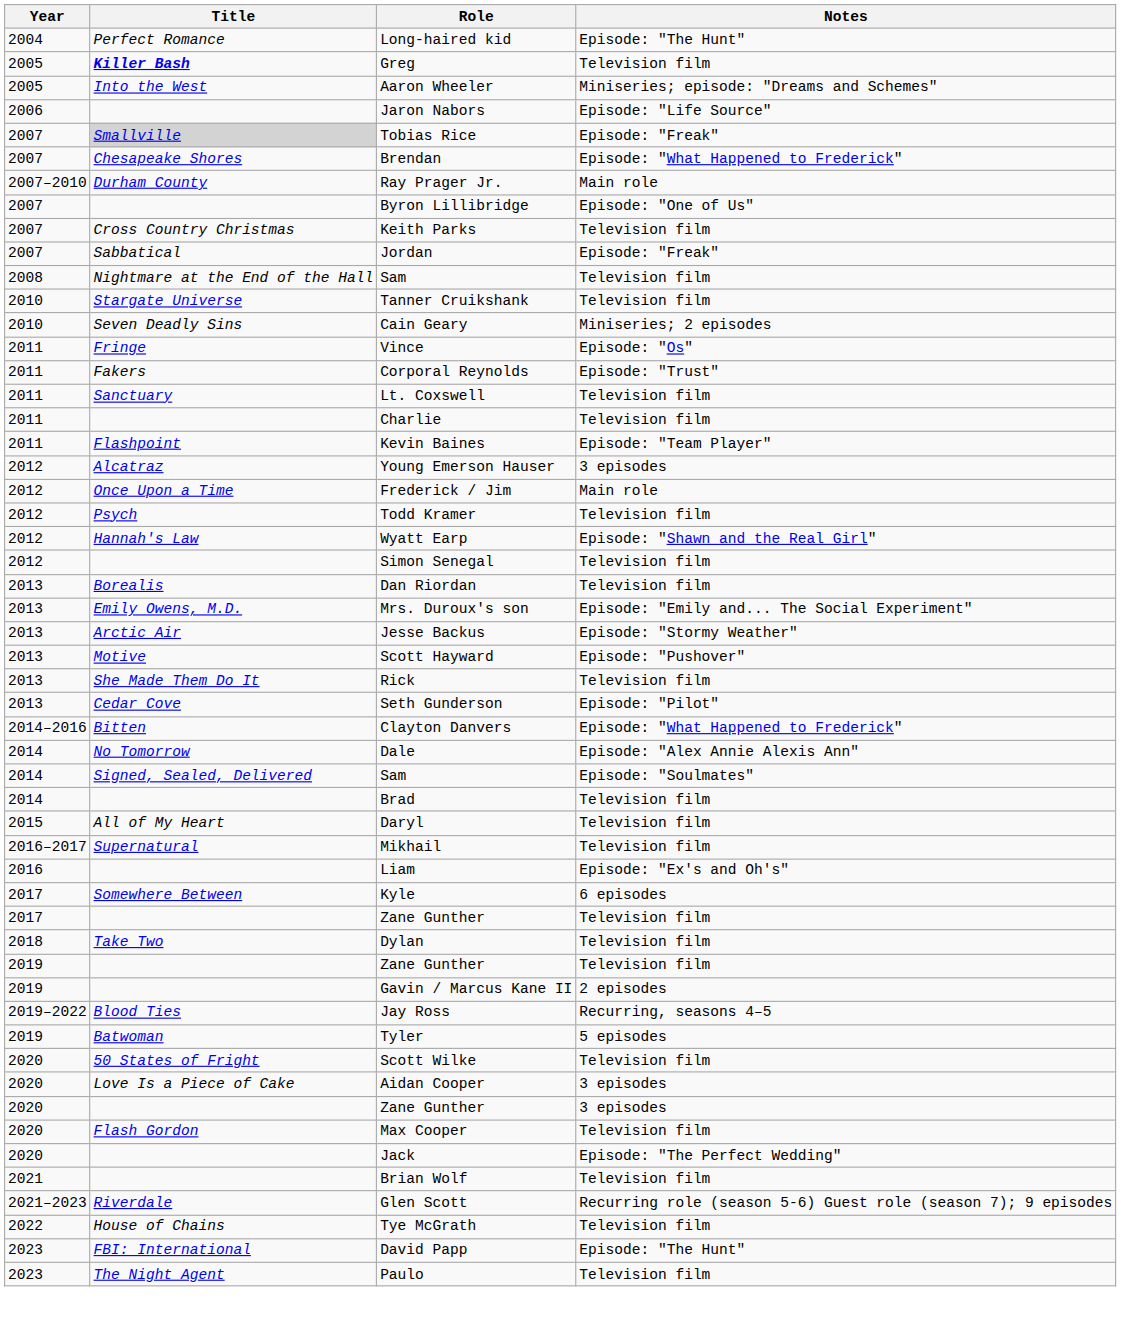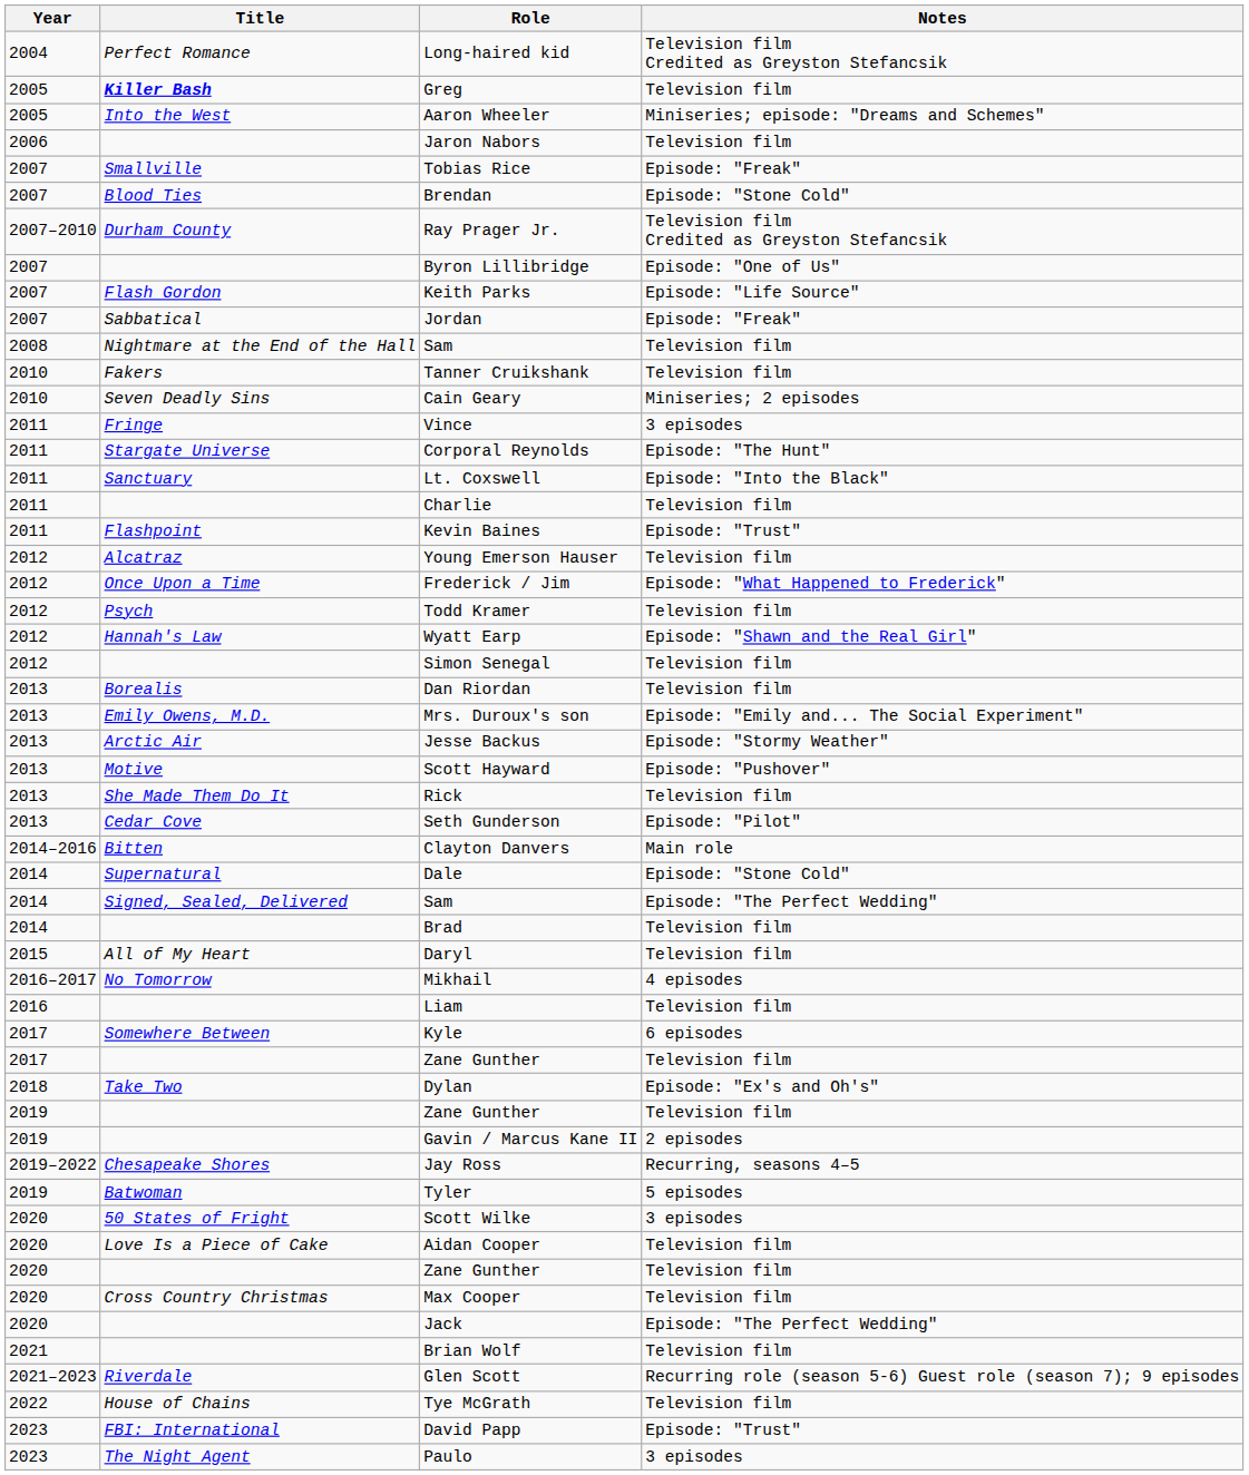 <table class="wikitable sortable">
 <tr>
 <th scope="col">Year</th>
 <th scope="col">Title</th>
 <th scope="col">Role</th>
 <th scope="col" class="unsortable">Notes</th>
 </tr>
 <tr>
 <td>2004</td>
 <td><em>Perfect Romance</em></td>
 <td>Long-haired kid</td>
-<td>Episode: "The Hunt"</td>
+<td>Television film<br>Credited as Greyston Stefancsik</td>
 </tr>
 <tr>
 <td>2005</td>
 <td><strong><em><a href='#'>Killer Bash</a></em></strong></td>
 <td>Greg</td>
 <td>Television film</td>
 </tr>
 <tr>
 <td>2005</td>
 <td><em><a href='#'>Into the West</a></em></td>
 <td>Aaron Wheeler</td>
 <td>Miniseries; episode: "Dreams and Schemes"</td>
 </tr>
 <tr>
 <td>2006</td>
 <td><em></em></td>
 <td>Jaron Nabors</td>
-<td>Episode: "Life Source"</td>
+<td>Television film</td>
 </tr>
 <tr>
 <td>2007</td>
-<td style="background: lightgrey;"><em><a href='#'>Smallville</a></em></td>
+<td><em><a href='#'>Smallville</a></em></td>
 <td>Tobias Rice</td>
 <td>Episode: "Freak"</td>
 </tr>
 <tr>
 <td>2007</td>
-<td><em><a href='#'>Chesapeake Shores</a></em></td>
+<td><em><a href='#'>Blood Ties</a></em></td>
 <td>Brendan</td>
-<td>Episode: "<a href='#'>What Happened to Frederick</a>"</td>
+<td>Episode: "Stone Cold"</td>
 </tr>
 <tr>
 <td>2007–2010</td>
 <td><em><a href='#'>Durham County</a></em></td>
 <td>Ray Prager Jr.</td>
-<td>Main role</td>
+<td>Television film<br>Credited as Greyston Stefancsik</td>
 </tr>
 <tr>
 <td>2007</td>
 <td><em></em></td>
 <td>Byron Lillibridge</td>
 <td>Episode: "One of Us"</td>
 </tr>
 <tr>
 <td>2007</td>
-<td><em>Cross Country Christmas</em></td>
+<td><em><a href='#'>Flash Gordon</a></em></td>
 <td>Keith Parks</td>
-<td>Television film</td>
+<td>Episode: "Life Source"</td>
 </tr>
 <tr>
 <td>2007</td>
 <td><em>Sabbatical</em></td>
 <td>Jordan</td>
 <td>Episode: "Freak"</td>
 </tr>
 <tr>
 <td>2008</td>
 <td><em>Nightmare at the End of the Hall</em></td>
 <td>Sam</td>
 <td>Television film</td>
 </tr>
 <tr>
 <td>2010</td>
-<td><em><a href='#'>Stargate Universe</a></em></td>
+<td><em>Fakers</em></td>
 <td>Tanner Cruikshank</td>
 <td>Television film</td>
 </tr>
 <tr>
 <td>2010</td>
 <td><em>Seven Deadly Sins</em></td>
 <td>Cain Geary</td>
 <td>Miniseries; 2 episodes</td>
 </tr>
 <tr>
 <td>2011</td>
 <td><em><a href='#'>Fringe</a></em></td>
 <td>Vince</td>
-<td>Episode: "<a href='#'>Os</a>"</td>
+<td>3 episodes</td>
 </tr>
 <tr>
 <td>2011</td>
-<td><em>Fakers</em></td>
+<td><em><a href='#'>Stargate Universe</a></em></td>
 <td>Corporal Reynolds</td>
-<td>Episode: "Trust"</td>
+<td>Episode: "The Hunt"</td>
 </tr>
 <tr>
 <td>2011</td>
 <td><em><a href='#'>Sanctuary</a></em></td>
 <td>Lt. Coxswell</td>
-<td>Television film</td>
+<td>Episode: "Into the Black"</td>
 </tr>
 <tr>
 <td>2011</td>
 <td><em></em></td>
 <td>Charlie</td>
 <td>Television film</td>
 </tr>
 <tr>
 <td>2011</td>
 <td><em><a href='#'>Flashpoint</a></em></td>
 <td>Kevin Baines</td>
-<td>Episode: "Team Player"</td>
+<td>Episode: "Trust"</td>
 </tr>
 <tr>
 <td>2012</td>
 <td><em><a href='#'>Alcatraz</a></em></td>
 <td>Young Emerson Hauser</td>
-<td>3 episodes</td>
+<td>Television film</td>
 </tr>
 <tr>
 <td>2012</td>
 <td><em><a href='#'>Once Upon a Time</a></em></td>
 <td>Frederick / Jim</td>
-<td>Main role</td>
+<td>Episode: "<a href='#'>What Happened to Frederick</a>"</td>
 </tr>
 <tr>
 <td>2012</td>
 <td><em><a href='#'>Psych</a></em></td>
 <td>Todd Kramer</td>
 <td>Television film</td>
 </tr>
 <tr>
 <td>2012</td>
 <td><em><a href='#'>Hannah's Law</a></em></td>
 <td>Wyatt Earp</td>
 <td>Episode: "<a href='#'>Shawn and the Real Girl</a>"</td>
 </tr>
 <tr>
 <td>2012</td>
 <td><em></em></td>
 <td>Simon Senegal</td>
 <td>Television film</td>
 </tr>
 <tr>
 <td>2013</td>
 <td><em><a href='#'>Borealis</a></em></td>
 <td>Dan Riordan</td>
 <td>Television film</td>
 </tr>
 <tr>
 <td>2013</td>
 <td><em><a href='#'>Emily Owens, M.D.</a></em></td>
 <td>Mrs. Duroux's son</td>
 <td>Episode: "Emily and... The Social Experiment"</td>
 </tr>
 <tr>
 <td>2013</td>
 <td><em><a href='#'>Arctic Air</a></em></td>
 <td>Jesse Backus</td>
 <td>Episode: "Stormy Weather"</td>
 </tr>
 <tr>
 <td>2013</td>
 <td><em><a href='#'>Motive</a></em></td>
 <td>Scott Hayward</td>
 <td>Episode: "Pushover"</td>
 </tr>
 <tr>
 <td>2013</td>
 <td><em><a href='#'>She Made Them Do It</a></em></td>
 <td>Rick</td>
 <td>Television film</td>
 </tr>
 <tr>
 <td>2013</td>
 <td><em><a href='#'>Cedar Cove</a></em></td>
 <td>Seth Gunderson</td>
 <td>Episode: "Pilot"</td>
 </tr>
 <tr>
 <td>2014–2016</td>
 <td><em><a href='#'>Bitten</a></em></td>
 <td>Clayton Danvers</td>
-<td>Episode: "<a href='#'>What Happened to Frederick</a>"</td>
+<td>Main role</td>
 </tr>
 <tr>
 <td>2014</td>
-<td><em><a href='#'>No Tomorrow</a></em></td>
+<td><em><a href='#'>Supernatural</a></em></td>
 <td>Dale</td>
-<td>Episode: "Alex Annie Alexis Ann"</td>
+<td>Episode: "Stone Cold"</td>
 </tr>
 <tr>
 <td>2014</td>
 <td><em><a href='#'>Signed, Sealed, Delivered</a></em></td>
 <td>Sam</td>
-<td>Episode: "Soulmates"</td>
+<td>Episode: "The Perfect Wedding"</td>
 </tr>
 <tr>
 <td>2014</td>
 <td><em></em></td>
 <td>Brad</td>
 <td>Television film</td>
 </tr>
 <tr>
 <td>2015</td>
 <td><em>All of My Heart</em></td>
 <td>Daryl</td>
 <td>Television film</td>
 </tr>
 <tr>
 <td>2016–2017</td>
-<td><em><a href='#'>Supernatural</a></em></td>
+<td><em><a href='#'>No Tomorrow</a></em></td>
 <td>Mikhail</td>
-<td>Television film</td>
+<td>4 episodes</td>
 </tr>
 <tr>
 <td>2016</td>
 <td><em></em></td>
 <td>Liam</td>
-<td>Episode: "Ex's and Oh's"</td>
+<td>Television film</td>
 </tr>
 <tr>
 <td>2017</td>
 <td><em><a href='#'>Somewhere Between</a></em></td>
 <td>Kyle</td>
 <td>6 episodes</td>
 </tr>
 <tr>
 <td>2017</td>
 <td><em></em></td>
 <td>Zane Gunther</td>
 <td>Television film</td>
 </tr>
 <tr>
 <td>2018</td>
 <td><em><a href='#'>Take Two</a></em></td>
 <td>Dylan</td>
-<td>Television film</td>
+<td>Episode: "Ex's and Oh's"</td>
 </tr>
 <tr>
 <td>2019</td>
 <td><em></em></td>
 <td>Zane Gunther</td>
 <td>Television film</td>
 </tr>
 <tr>
 <td>2019</td>
 <td><em></em></td>
 <td>Gavin / Marcus Kane II</td>
 <td>2 episodes</td>
 </tr>
 <tr>
 <td>2019–2022</td>
-<td><em><a href='#'>Blood Ties</a></em></td>
+<td><em><a href='#'>Chesapeake Shores</a></em></td>
 <td>Jay Ross</td>
 <td>Recurring, seasons 4–5</td>
 </tr>
 <tr>
 <td>2019</td>
 <td><em><a href='#'>Batwoman</a></em></td>
 <td>Tyler</td>
 <td>5 episodes</td>
 </tr>
 <tr>
 <td>2020</td>
 <td><em><a href='#'>50 States of Fright</a></em></td>
 <td>Scott Wilke</td>
-<td>Television film</td>
+<td>3 episodes</td>
 </tr>
 <tr>
 <td>2020</td>
 <td><em>Love Is a Piece of Cake</em></td>
 <td>Aidan Cooper</td>
-<td>3 episodes</td>
+<td>Television film</td>
 </tr>
 <tr>
 <td>2020</td>
 <td><em></em></td>
 <td>Zane Gunther</td>
-<td>3 episodes</td>
+<td>Television film</td>
 </tr>
 <tr>
 <td>2020</td>
-<td><em><a href='#'>Flash Gordon</a></em></td>
+<td><em>Cross Country Christmas</em></td>
 <td>Max Cooper</td>
 <td>Television film</td>
 </tr>
 <tr>
 <td>2020</td>
 <td><em></em></td>
 <td>Jack</td>
 <td>Episode: "The Perfect Wedding"</td>
 </tr>
 <tr>
 <td>2021</td>
 <td><em></em></td>
 <td>Brian Wolf</td>
 <td>Television film</td>
 </tr>
 <tr>
 <td>2021–2023</td>
 <td><em><a href='#'>Riverdale</a></em></td>
 <td>Glen Scott</td>
 <td>Recurring role (season 5-6) Guest role (season 7); 9 episodes</td>
 </tr>
 <tr>
 <td>2022</td>
 <td><em>House of Chains</em></td>
 <td>Tye McGrath</td>
 <td>Television film</td>
 </tr>
 <tr>
 <td>2023</td>
 <td><em><a href='#'>FBI: International</a></em></td>
 <td>David Papp</td>
-<td>Episode: "The Hunt"</td>
+<td>Episode: "Trust"</td>
 </tr>
 <tr>
 <td>2023</td>
 <td><em><a href='#'>The Night Agent</a></em></td>
 <td>Paulo</td>
-<td>Television film</td>
+<td>3 episodes</td>
 </tr>
 </table>
